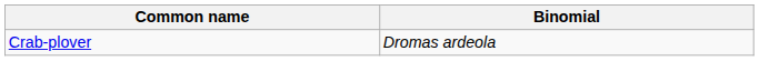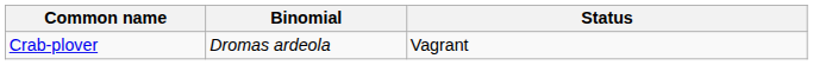 <table width=60% class="wikitable">
 <tr>
 <th width=25%>Common name</th>
 <th width=25%>Binomial</th>
+<th width=50%>Status</th>
 </tr>
 <tr>
 <td><a href='#'>Crab-plover</a></td>
 <td><em>Dromas ardeola</em></td>
+<td>Vagrant</td>
 </tr>
 </table>
